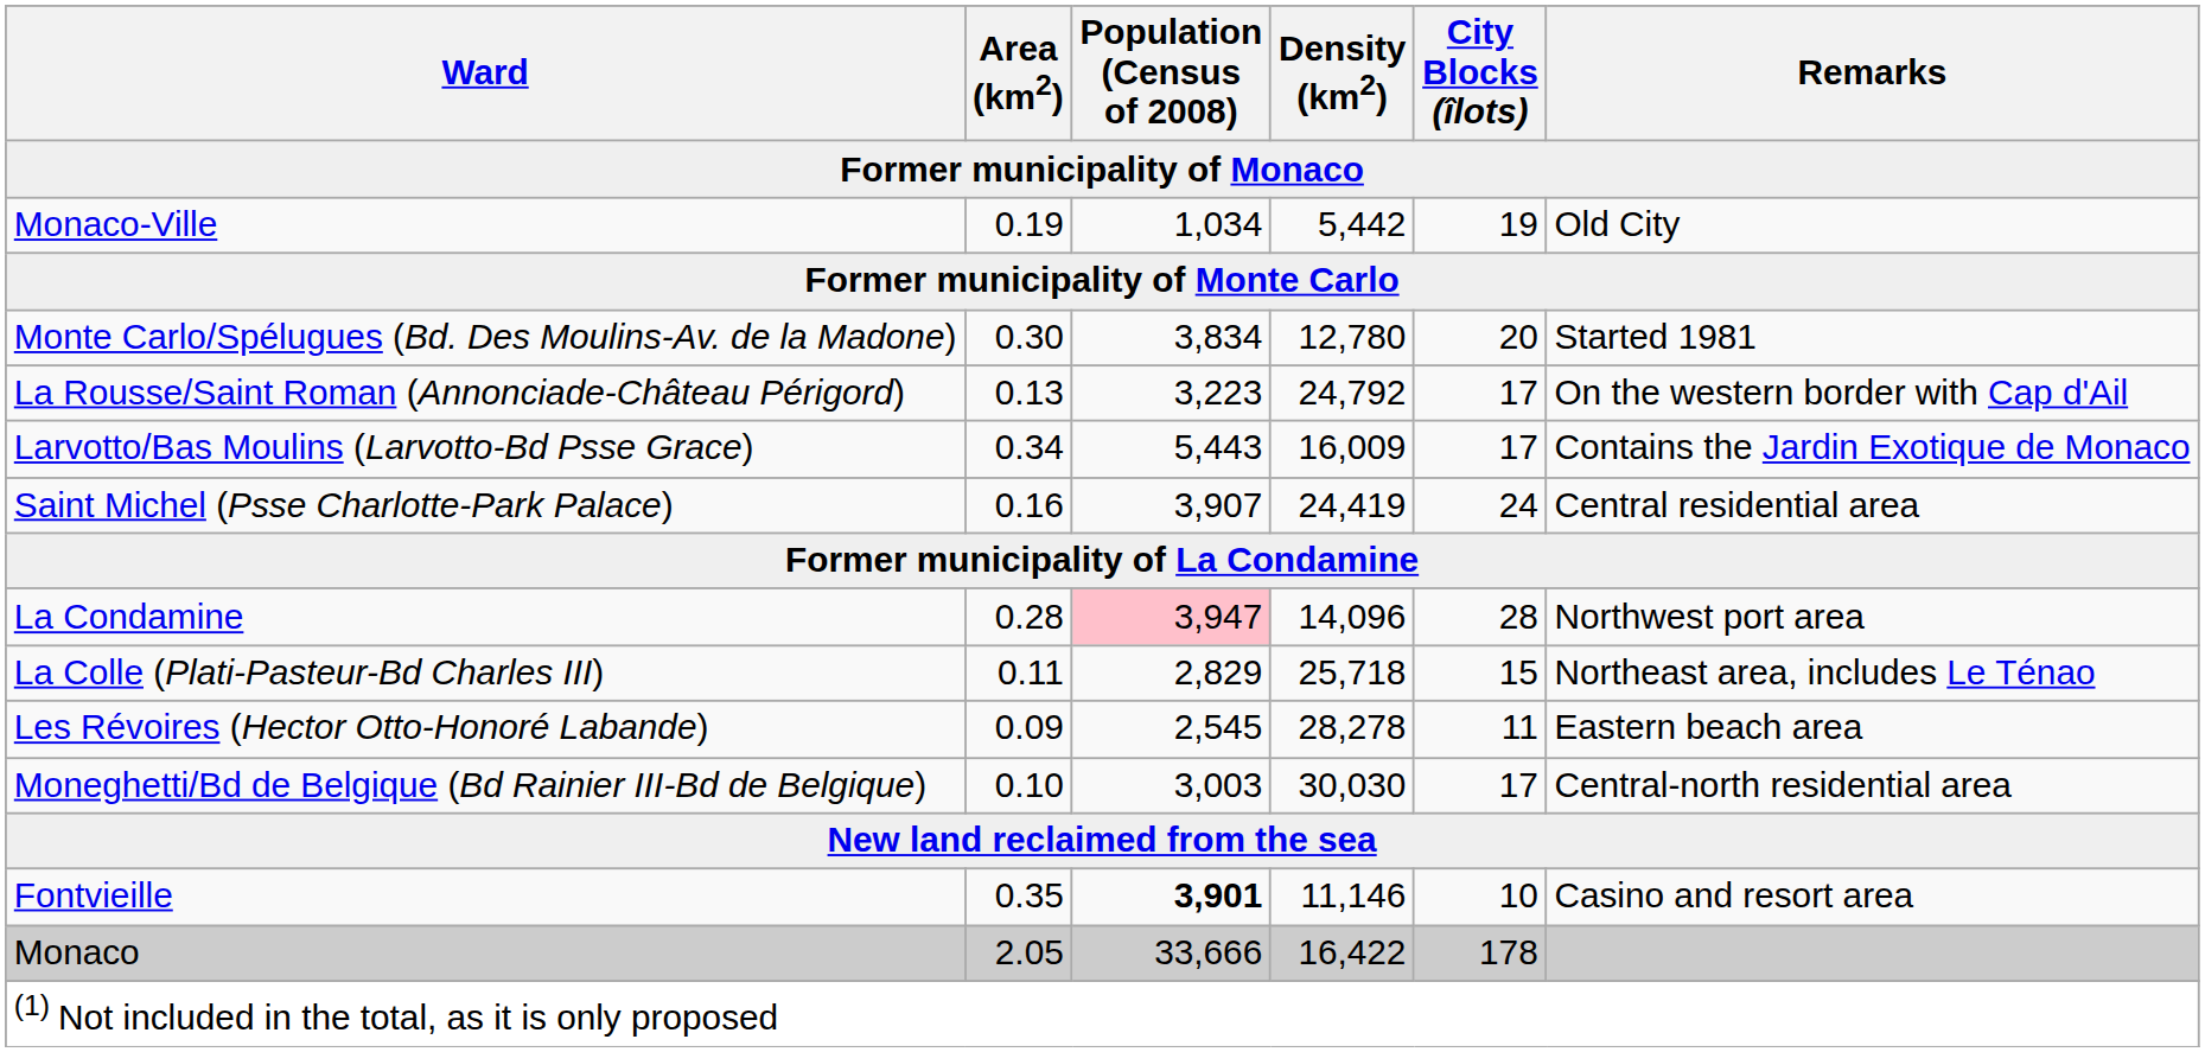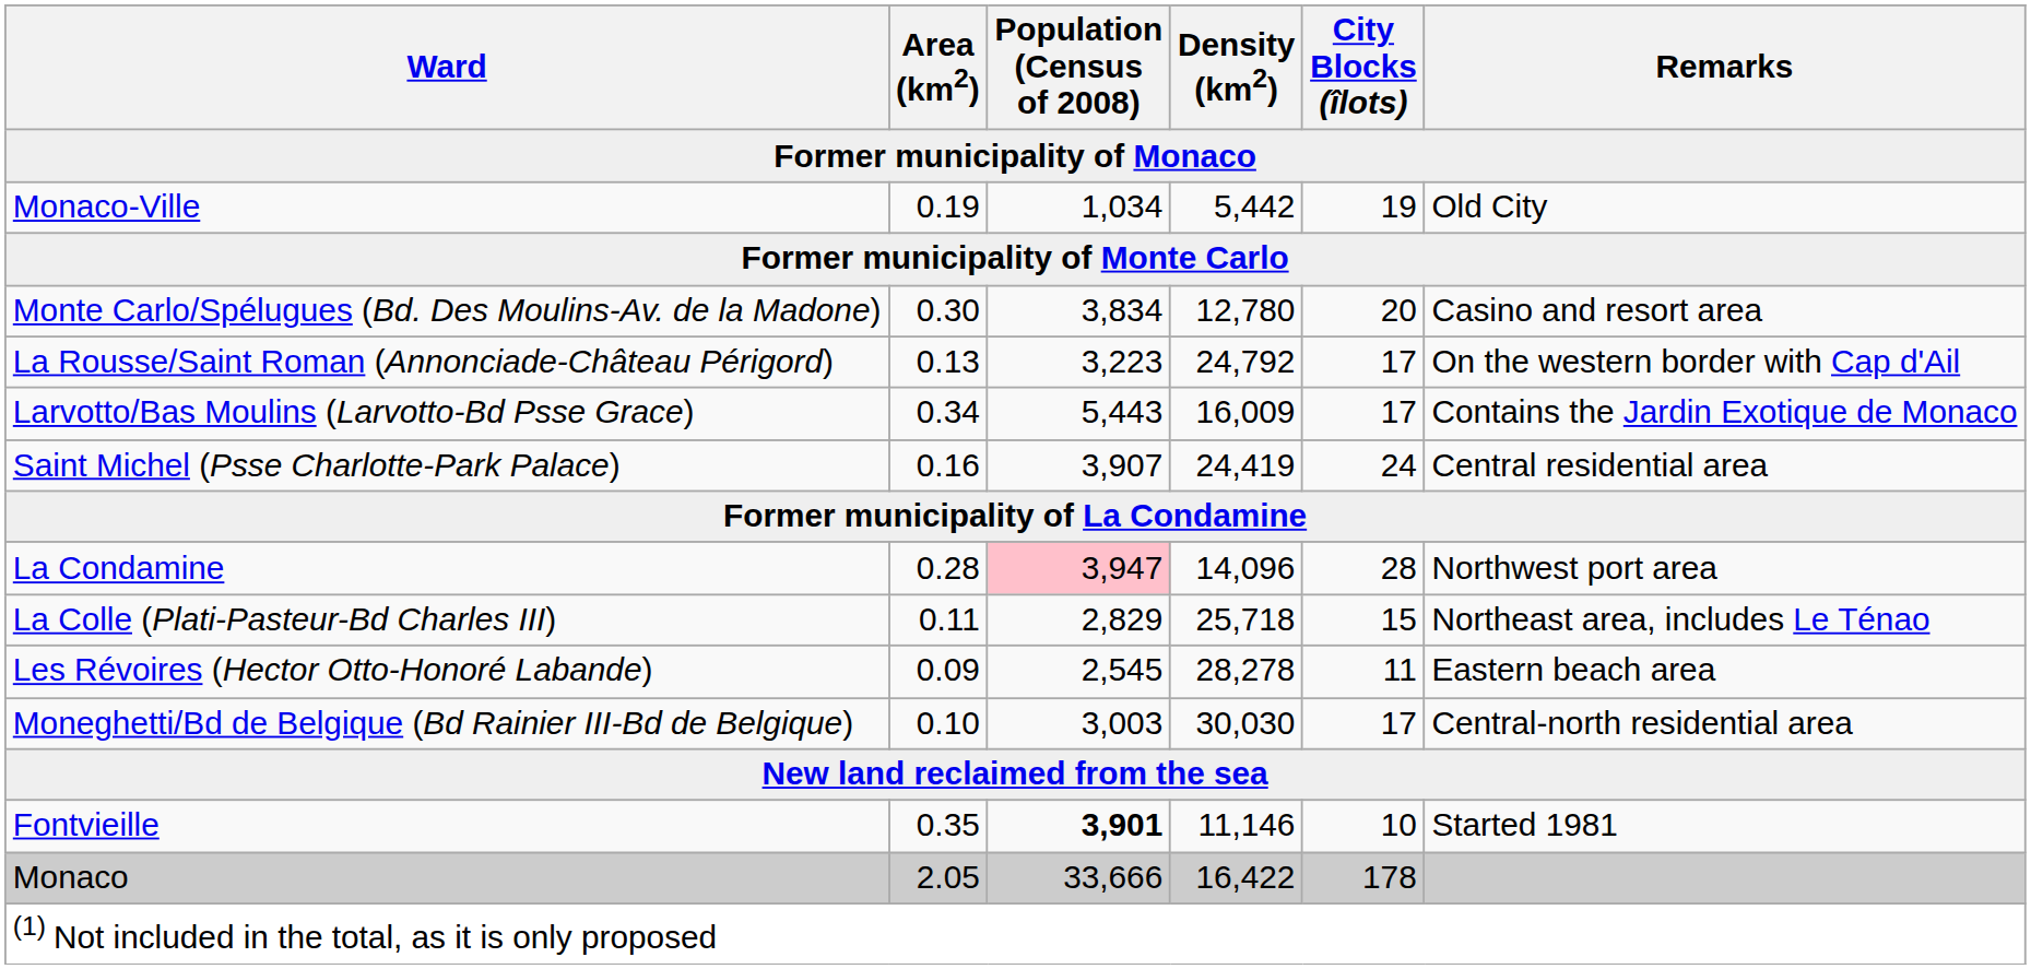 <table class="wikitable">
 <tr>
 <th><a href='#'>Ward</a></th>
 <th>Area<br>(km<sup>2</sup>)</th>
 <th>Population<br>(Census<br>of 2008)</th>
 <th>Density<br>(km<sup>2</sup>)</th>
 <th><a href='#'>City</a><br><a href='#'>Blocks</a><br><em>(îlots)</em></th>
 <th>Remarks</th>
 </tr>
 <tr>
 <td colspan="7"  style="text-align:center; background:#efefef;"><strong>Former municipality of <a href='#'>Monaco</a></strong></td>
 </tr>
 <tr>
 <td><a href='#'>Monaco-Ville</a></td>
 <td style="text-align:right;">0.19</td>
 <td style="text-align:right;">1,034</td>
 <td style="text-align:right;">5,442</td>
 <td style="text-align:right;">19</td>
 <td>Old City</td>
 </tr>
 <tr>
 <td colspan="7"  style="text-align:center; background:#efefef;"><strong>Former municipality of <a href='#'>Monte Carlo</a></strong></td>
 </tr>
 <tr>
 <td><a href='#'>Monte Carlo/Spélugues</a> (<em>Bd. Des Moulins-Av. de la Madone</em>)</td>
 <td style="text-align:right;">0.30</td>
 <td style="text-align:right;">3,834</td>
 <td style="text-align:right;">12,780</td>
 <td style="text-align:right;">20</td>
-<td>Started 1981</td>
+<td>Casino and resort area</td>
 </tr>
 <tr>
 <td><a href='#'>La Rousse/Saint Roman</a> (<em>Annonciade-Château Périgord</em>)</td>
 <td style="text-align:right;">0.13</td>
 <td style="text-align:right;">3,223</td>
 <td style="text-align:right;">24,792</td>
 <td style="text-align:right;">17</td>
 <td>On the western border with <a href='#'>Cap d'Ail</a></td>
 </tr>
 <tr>
 <td><a href='#'>Larvotto/Bas Moulins</a> (<em>Larvotto-Bd Psse Grace</em>)</td>
 <td style="text-align:right;">0.34</td>
 <td style="text-align:right;">5,443</td>
 <td style="text-align:right;">16,009</td>
 <td style="text-align:right;">17</td>
 <td>Contains the <a href='#'>Jardin Exotique de Monaco</a></td>
 </tr>
 <tr>
 <td><a href='#'>Saint Michel</a> (<em>Psse Charlotte-Park Palace</em>)</td>
 <td style="text-align:right;">0.16</td>
 <td style="text-align:right;">3,907</td>
 <td style="text-align:right;">24,419</td>
 <td style="text-align:right;">24</td>
 <td>Central residential area</td>
 </tr>
 <tr>
 <td colspan="7"  style="text-align:center; background:#efefef;"><strong>Former municipality of <a href='#'>La Condamine</a></strong></td>
 </tr>
 <tr>
 <td><a href='#'>La Condamine</a></td>
 <td style="text-align:right;">0.28</td>
 <td style="background: pink; text-align:right;">3,947</td>
 <td style="text-align:right;">14,096</td>
 <td style="text-align:right;">28</td>
 <td>Northwest port area</td>
 </tr>
 <tr>
 <td><a href='#'>La Colle</a> (<em>Plati-Pasteur-Bd Charles III</em>)</td>
 <td style="text-align:right;">0.11</td>
 <td style="text-align:right;">2,829</td>
 <td style="text-align:right;">25,718</td>
 <td style="text-align:right;">15</td>
 <td>Northeast area, includes <a href='#'>Le Ténao</a></td>
 </tr>
 <tr>
 <td><a href='#'>Les Révoires</a> (<em>Hector Otto-Honoré Labande</em>)</td>
 <td style="text-align:right;">0.09</td>
 <td style="text-align:right;">2,545</td>
 <td style="text-align:right;">28,278</td>
 <td style="text-align:right;">11</td>
 <td>Eastern beach area</td>
 </tr>
 <tr>
 <td><a href='#'>Moneghetti/Bd de Belgique</a> (<em>Bd Rainier III-Bd de Belgique</em>)</td>
 <td style="text-align:right;">0.10</td>
 <td style="text-align:right;">3,003</td>
 <td style="text-align:right;">30,030</td>
 <td style="text-align:right;">17</td>
 <td>Central-north residential area</td>
 </tr>
 <tr>
 <td colspan="7"  style="text-align:center; background:#efefef;"><strong><a href='#'>New land reclaimed from the sea</a></strong></td>
 </tr>
 <tr>
 <td><a href='#'>Fontvieille</a></td>
 <td style="text-align:right;">0.35</td>
 <td style="text-align:right;"><strong>3,901</strong></td>
 <td style="text-align:right;">11,146</td>
 <td style="text-align:right;">10</td>
-<td>Casino and resort area</td>
+<td>Started 1981</td>
 </tr>
 <tr style="background: #CCC;">
 <td>Monaco</td>
 <td style="text-align:right;">2.05</td>
 <td style="text-align:right;">33,666</td>
 <td style="text-align:right;">16,422</td>
 <td style="text-align:right;">178</td>
 <td> </td>
 </tr>
 <tr>
 <td colspan="7" style="background:#fff;"><sup>(1) </sup>Not included in the total, as it is only proposed</td>
 </tr>
 </table>
